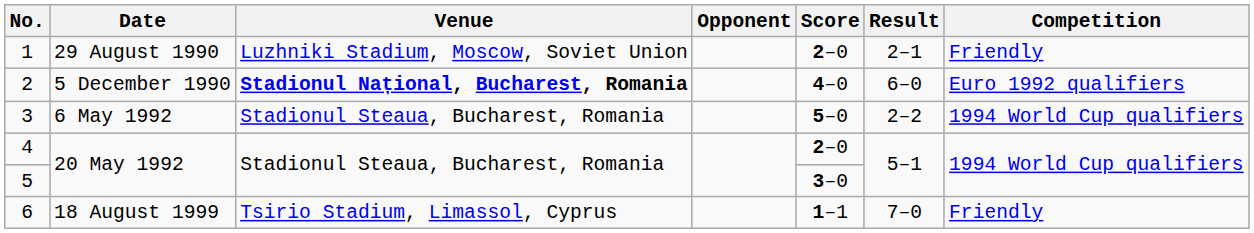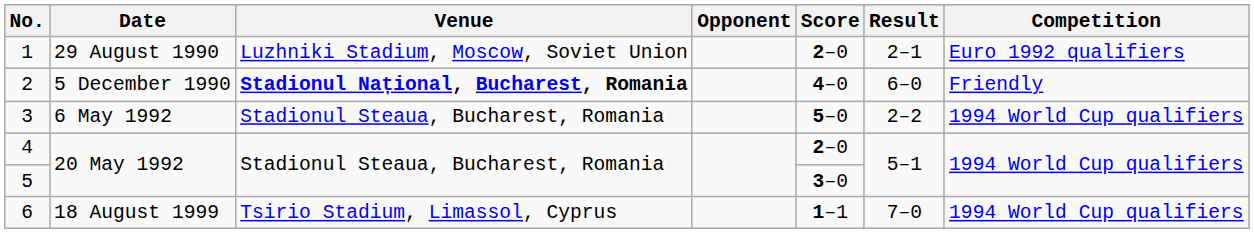 <table class="wikitable sortable">
 <tr>
 <th scope="col">No.</th>
 <th scope="col">Date</th>
 <th scope="col">Venue</th>
 <th scope="col">Opponent</th>
 <th scope="col">Score</th>
 <th scope="col">Result</th>
 <th scope="col">Competition</th>
 </tr>
 <tr>
 <td align="center">1</td>
 <td>29 August 1990</td>
 <td><a href='#'>Luzhniki Stadium</a>, <a href='#'>Moscow</a>, Soviet Union</td>
 <td></td>
 <td align="center"><strong>2</strong>–0</td>
 <td align="center">2–1</td>
-<td><a href='#'>Friendly</a></td>
+<td><a href='#'>Euro 1992 qualifiers</a></td>
 </tr>
 <tr>
 <td align="center">2</td>
 <td>5 December 1990</td>
 <td><strong><a href='#'>Stadionul Național</a>, <a href='#'>Bucharest</a>, Romania</strong></td>
 <td></td>
 <td align="center"><strong>4</strong>–0</td>
 <td align="center">6–0</td>
-<td><a href='#'>Euro 1992 qualifiers</a></td>
+<td><a href='#'>Friendly</a></td>
 </tr>
 <tr>
 <td align="center">3</td>
 <td>6 May 1992</td>
 <td><a href='#'>Stadionul Steaua</a>, Bucharest, Romania</td>
 <td></td>
 <td align="center"><strong>5</strong>–0</td>
 <td align="center">2–2</td>
 <td><a href='#'>1994 World Cup qualifiers</a></td>
 </tr>
 <tr>
 <td align="center">4</td>
 <td rowspan="2">20 May 1992</td>
 <td rowspan="2">Stadionul Steaua, Bucharest, Romania</td>
 <td rowspan="2"></td>
 <td align="center"><strong>2</strong>–0</td>
 <td rowspan="2" align="center">5–1</td>
 <td rowspan="2"><a href='#'>1994 World Cup qualifiers</a></td>
 </tr>
 <tr>
 <td align="center">5</td>
 <td align="center"><strong>3</strong>–0</td>
 </tr>
 <tr>
 <td align="center">6</td>
 <td>18 August 1999</td>
 <td><a href='#'>Tsirio Stadium</a>, <a href='#'>Limassol</a>, Cyprus</td>
 <td></td>
 <td align="center"><strong>1</strong>–1</td>
 <td align="center">7–0</td>
-<td><a href='#'>Friendly</a></td>
+<td><a href='#'>1994 World Cup qualifiers</a></td>
 </tr>
 </table>
